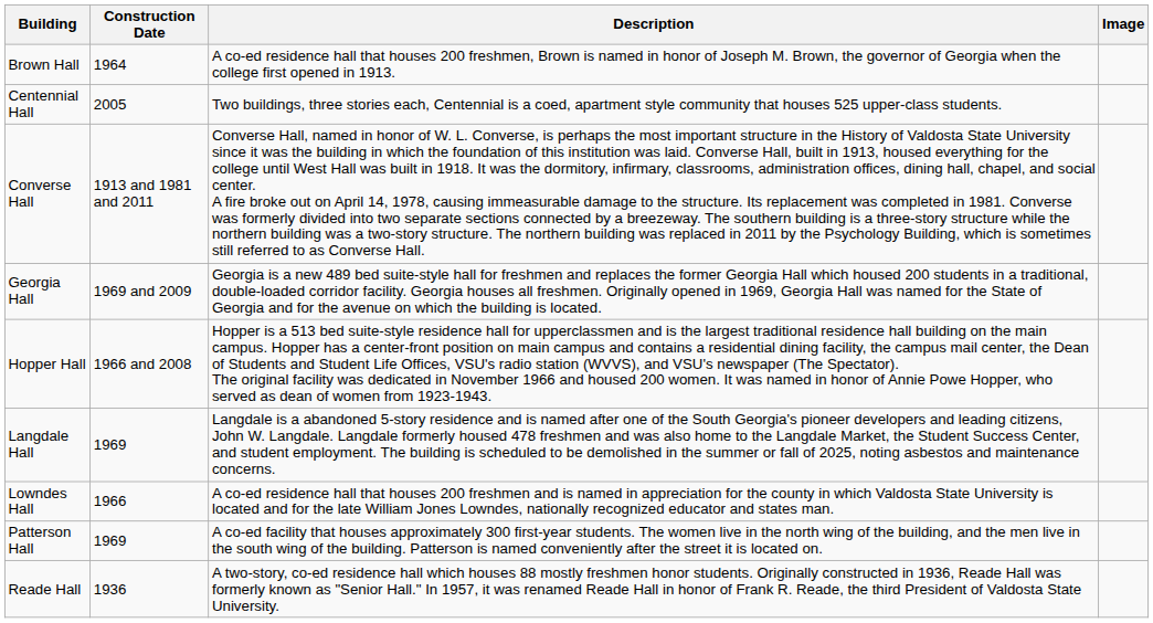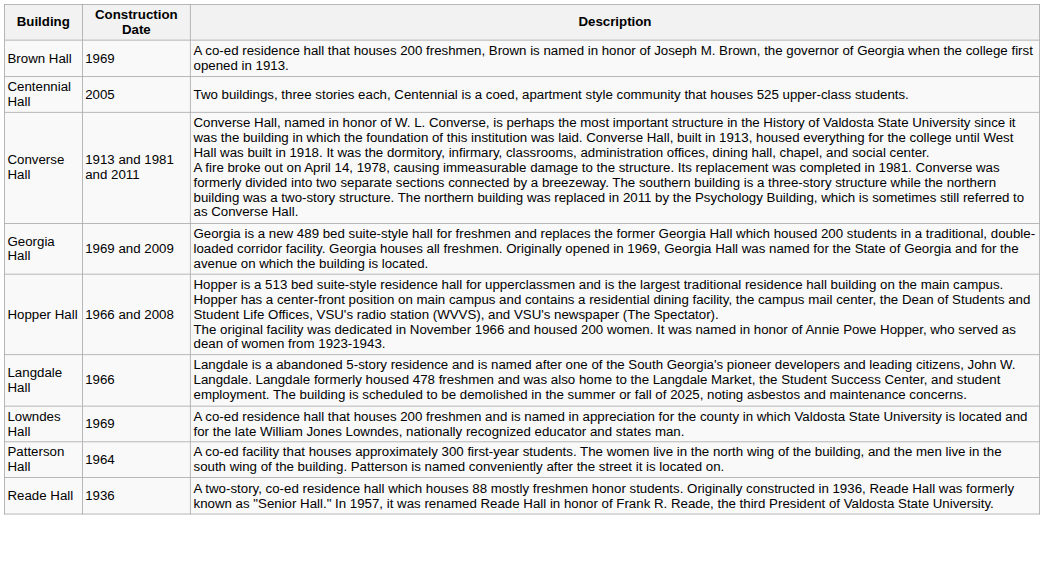 <table class="wikitable">
 <tr>
 <th>Building</th>
 <th>Construction Date</th>
 <th>Description</th>
-<th>Image</th>
 </tr>
 <tr>
 <td>Brown Hall</td>
-<td>1964</td>
+<td>1969</td>
 <td>A co-ed residence hall that houses 200 freshmen, Brown is named in honor of Joseph M. Brown, the governor of Georgia when the college first opened in 1913.</td>
-<td></td>
 </tr>
 <tr>
 <td>Centennial Hall</td>
 <td>2005</td>
 <td>Two buildings, three stories each, Centennial is a coed, apartment style community that houses 525 upper-class students.</td>
-<td></td>
 </tr>
 <tr>
 <td>Converse Hall</td>
 <td>1913 and 1981 and 2011</td>
 <td>Converse Hall, named in honor of W. L. Converse, is perhaps the most important structure in the History of Valdosta State University since it was the building in which the foundation of this institution was laid. Converse Hall, built in 1913, housed everything for the college until West Hall was built in 1918. It was the dormitory, infirmary, classrooms, administration offices, dining hall, chapel, and social center.<br>A fire broke out on April 14, 1978, causing immeasurable damage to the structure. Its replacement was completed in 1981. Converse was formerly divided into two separate sections connected by a breezeway. The southern building is a three-story structure while the northern building was a two-story structure. The northern building was replaced in 2011 by the Psychology Building, which is sometimes still referred to as Converse Hall.</td>
-<td></td>
 </tr>
 <tr>
 <td>Georgia Hall</td>
 <td>1969 and 2009</td>
 <td>Georgia is a new 489 bed suite-style hall for freshmen and replaces the former Georgia Hall which housed 200 students in a traditional, double-loaded corridor facility. Georgia houses all freshmen. Originally opened in 1969, Georgia Hall was named for the State of Georgia and for the avenue on which the building is located.</td>
-<td></td>
 </tr>
 <tr>
 <td>Hopper Hall</td>
 <td>1966 and 2008</td>
 <td>Hopper is a 513 bed suite-style residence hall for upperclassmen and is the largest traditional residence hall building on the main campus. Hopper has a center-front position on main campus and contains a residential dining facility, the campus mail center, the Dean of Students and Student Life Offices, VSU's radio station (WVVS), and VSU's newspaper (The Spectator).<br>The original facility was dedicated in November 1966 and housed 200 women. It was named in honor of Annie Powe Hopper, who served as dean of women from 1923-1943.</td>
-<td></td>
 </tr>
 <tr>
 <td>Langdale Hall</td>
-<td>1969</td>
+<td>1966</td>
 <td>Langdale is a abandoned 5-story residence and is named after one of the South Georgia's pioneer developers and leading citizens, John W. Langdale. Langdale formerly housed 478 freshmen and was also home to the Langdale Market, the Student Success Center, and student employment. The building is scheduled to be demolished in the summer or fall of 2025, noting asbestos and maintenance concerns.</td>
-<td></td>
 </tr>
 <tr>
 <td>Lowndes Hall</td>
-<td>1966</td>
+<td>1969</td>
 <td>A co-ed residence hall that houses 200 freshmen and is named in appreciation for the county in which Valdosta State University is located and for the late William Jones Lowndes, nationally recognized educator and states man.</td>
-<td></td>
 </tr>
 <tr>
 <td>Patterson Hall</td>
-<td>1969</td>
+<td>1964</td>
 <td>A co-ed facility that houses approximately 300 first-year students. The women live in the north wing of the building, and the men live in the south wing of the building. Patterson is named conveniently after the street it is located on.</td>
-<td></td>
 </tr>
 <tr>
 <td>Reade Hall</td>
 <td>1936</td>
 <td>A two-story, co-ed residence hall which houses 88 mostly freshmen honor students. Originally constructed in 1936, Reade Hall was formerly known as "Senior Hall." In 1957, it was renamed Reade Hall in honor of Frank R. Reade, the third President of Valdosta State University.</td>
-<td></td>
 </tr>
 </table>
